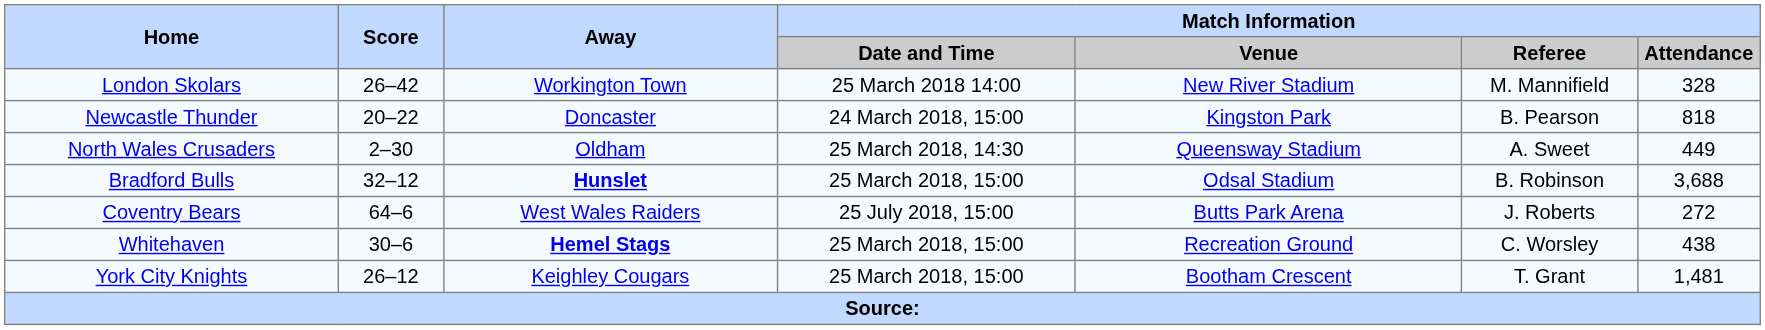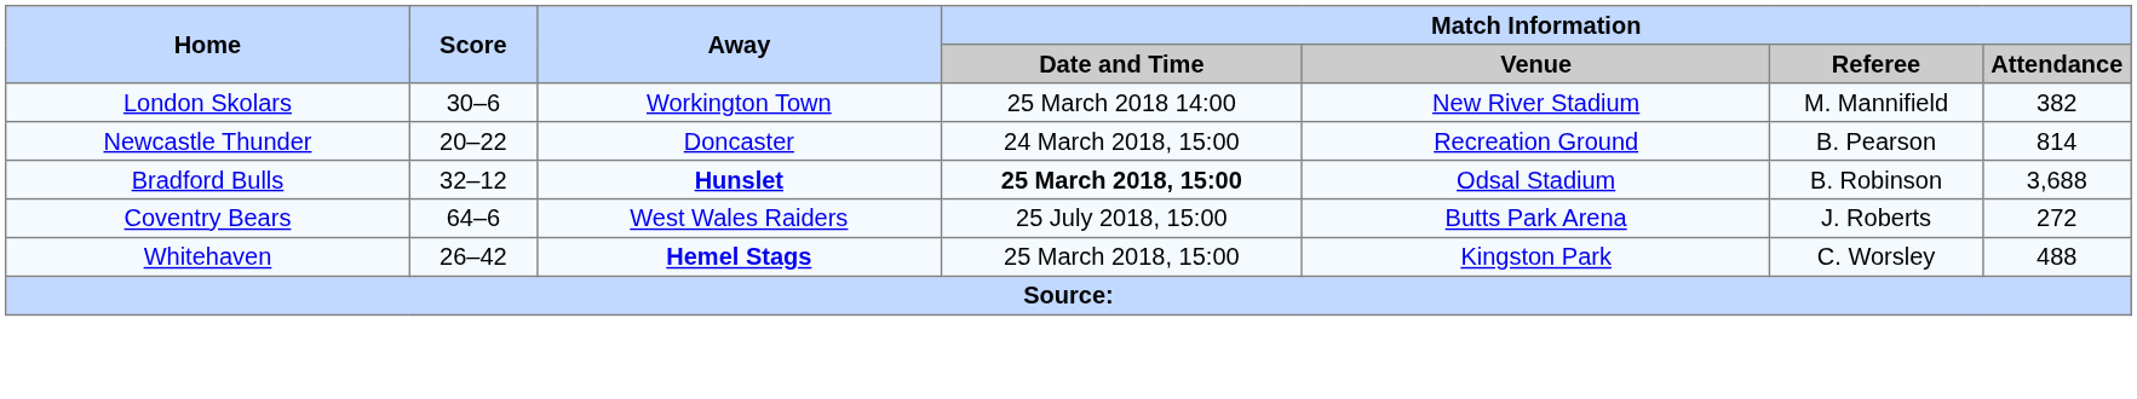 <table border=1 style="border-collapse:collapse; font-size:90%; text-align:center;" cellpadding=3 cellspacing=0 width=100%>
 <tr bgcolor=#C1D8FF>
 <th rowspan=2 width=19%>Home</th>
 <th rowspan=2 width=6%>Score</th>
 <th rowspan=2 width=19%>Away</th>
 <th colspan=4>Match Information</th>
 </tr>
 <tr bgcolor=#CCCCCC>
 <th width=17%>Date and Time</th>
 <th width=22%>Venue</th>
 <th width=10%>Referee</th>
 <th width=7%>Attendance</th>
 </tr>
 <tr bgcolor=#F5FAFF>
 <td> <a href='#'>London Skolars</a></td>
-<td>26–42</td>
+<td>30–6</td>
 <td> <a href='#'>Workington Town</a></td>
 <td>25 March 2018 14:00</td>
 <td><a href='#'>New River Stadium</a></td>
 <td>M. Mannifield</td>
-<td>328</td>
+<td>382</td>
 </tr>
 <tr bgcolor=#F5FAFF>
 <td> <a href='#'>Newcastle Thunder</a></td>
 <td>20–22</td>
 <td> <a href='#'>Doncaster</a></td>
 <td>24 March 2018, 15:00</td>
-<td><a href='#'>Kingston Park</a></td>
+<td><a href='#'>Recreation Ground</a></td>
 <td>B. Pearson</td>
-<td>818</td>
-</tr>
-<tr bgcolor=#F5FAFF>
-<td> <a href='#'>North Wales Crusaders</a></td>
-<td>2–30</td>
-<td> <a href='#'>Oldham</a></td>
-<td>25 March 2018, 14:30</td>
-<td><a href='#'>Queensway Stadium</a></td>
-<td>A. Sweet</td>
-<td>449</td>
+<td>814</td>
 </tr>
 <tr bgcolor=#F5FAFF>
 <td> <a href='#'>Bradford Bulls</a></td>
 <td>32–12</td>
 <td><strong> <a href='#'>Hunslet</a></strong></td>
-<td>25 March 2018, 15:00</td>
+<td><strong>25 March 2018, 15:00</strong></td>
 <td><a href='#'>Odsal Stadium</a></td>
 <td>B. Robinson</td>
 <td>3,688</td>
 </tr>
 <tr bgcolor=#F5FAFF>
 <td> <a href='#'>Coventry Bears</a></td>
 <td>64–6</td>
 <td> <a href='#'>West Wales Raiders</a></td>
 <td>25 July 2018, 15:00</td>
 <td><a href='#'>Butts Park Arena</a></td>
 <td>J. Roberts</td>
 <td>272</td>
 </tr>
 <tr bgcolor=#F5FAFF>
 <td> <a href='#'>Whitehaven</a></td>
-<td>30–6</td>
+<td>26–42</td>
 <td><strong> <a href='#'>Hemel Stags</a></strong></td>
 <td>25 March 2018, 15:00</td>
-<td><a href='#'>Recreation Ground</a></td>
+<td><a href='#'>Kingston Park</a></td>
 <td>C. Worsley</td>
-<td>438</td>
-</tr>
-<tr bgcolor=#F5FAFF>
-<td> <a href='#'>York City Knights</a></td>
-<td>26–12</td>
-<td> <a href='#'>Keighley Cougars</a></td>
-<td>25 March 2018, 15:00</td>
-<td><a href='#'>Bootham Crescent</a></td>
-<td>T. Grant</td>
-<td>1,481</td>
+<td>488</td>
 </tr>
 <tr bgcolor=#C1D8FF>
 <th colspan=7>Source:</th>
 </tr>
 </table>
